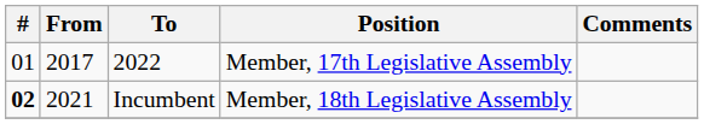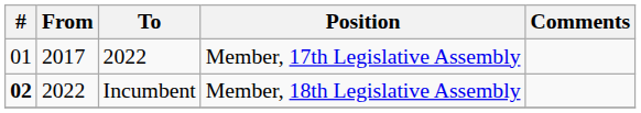 <table class="wikitable sortable">
 <tr>
 <th>#</th>
 <th>From</th>
 <th>To</th>
 <th>Position</th>
 <th>Comments</th>
 </tr>
 <tr>
 <td>01</td>
 <td>2017</td>
 <td>2022</td>
 <td>Member, <a href='#'>17th Legislative Assembly</a></td>
 <td></td>
 </tr>
 <tr>
 <td><strong>02</strong></td>
-<td>2021</td>
+<td>2022</td>
 <td>Incumbent</td>
 <td>Member, <a href='#'>18th Legislative Assembly</a></td>
 <td></td>
 </tr>
 <tr>
 </tr>
 </table>
